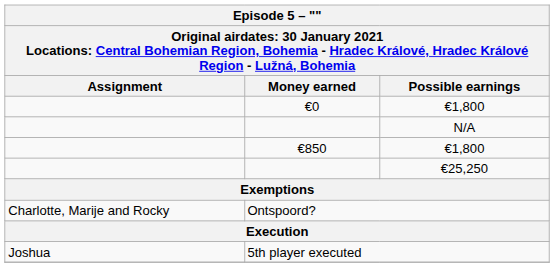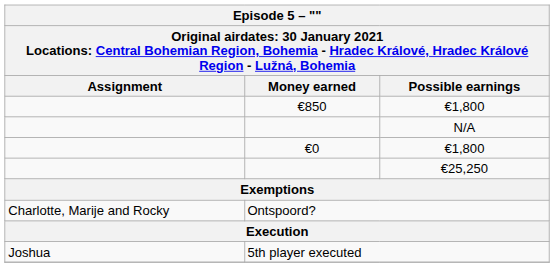 <table class="wikitable" style="font-size: 95%; margin: 10px" align="right" width="40%">
 <tr>
 <th colspan=3>Episode 5 – ""</th>
 </tr>
 <tr>
 <th colspan=3>Original airdates: 30 January 2021<br>Locations: <a href='#'>Central Bohemian Region, Bohemia</a> - <a href='#'>Hradec Králové, Hradec Králové Region</a> - <a href='#'>Lužná, Bohemia</a></th>
 </tr>
 <tr>
 <th>Assignment</th>
 <th>Money earned</th>
 <th>Possible earnings</th>
 </tr>
 <tr>
 <td></td>
-<td align="center">€0</td>
+<td align="center">€850</td>
 <td align="center">€1,800</td>
 </tr>
 <tr>
 <td></td>
 <td align="center"></td>
 <td align="center">N/A</td>
 </tr>
 <tr>
 <td></td>
-<td align="center">€850</td>
+<td align="center">€0</td>
 <td align="center">€1,800</td>
 </tr>
 <tr>
 <td><strong></strong></td>
 <td align="center"><strong></strong></td>
 <td align="center">€25,250</td>
 </tr>
 <tr>
 <th colspan=3>Exemptions</th>
 </tr>
 <tr>
 <td colspan=1>Charlotte, Marije and Rocky</td>
 <td colspan=2>Ontspoord?</td>
 </tr>
 <tr>
 <th colspan=3>Execution</th>
 </tr>
 <tr>
 <td>Joshua</td>
 <td colspan=2>5th player executed</td>
 </tr>
 <tr>
 </tr>
 </table>
